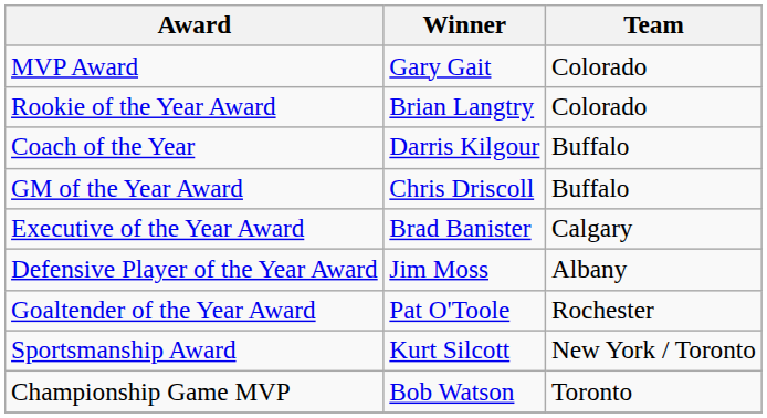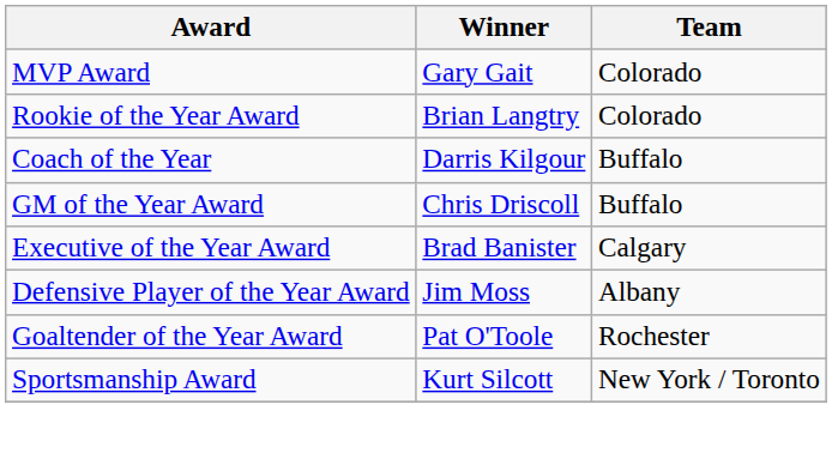 <table class="wikitable">
 <tr>
 <th>Award</th>
 <th>Winner</th>
 <th>Team</th>
 </tr>
 <tr>
 <td><a href='#'>MVP Award</a></td>
 <td><a href='#'>Gary Gait</a></td>
 <td>Colorado</td>
 </tr>
 <tr>
 <td><a href='#'>Rookie of the Year Award</a></td>
 <td><a href='#'>Brian Langtry</a></td>
 <td>Colorado</td>
 </tr>
 <tr>
 <td><a href='#'>Coach of the Year</a></td>
 <td><a href='#'>Darris Kilgour</a></td>
 <td>Buffalo</td>
 </tr>
 <tr>
 <td><a href='#'>GM of the Year Award</a></td>
 <td><a href='#'>Chris Driscoll</a></td>
 <td>Buffalo</td>
 </tr>
 <tr>
 <td><a href='#'>Executive of the Year Award</a></td>
 <td><a href='#'>Brad Banister</a></td>
 <td>Calgary</td>
 </tr>
 <tr>
 <td><a href='#'>Defensive Player of the Year Award</a></td>
 <td><a href='#'>Jim Moss</a></td>
 <td>Albany</td>
 </tr>
 <tr>
 <td><a href='#'>Goaltender of the Year Award</a></td>
 <td><a href='#'>Pat O'Toole</a></td>
 <td>Rochester</td>
 </tr>
 <tr>
 <td><a href='#'>Sportsmanship Award</a></td>
 <td><a href='#'>Kurt Silcott</a></td>
 <td>New York / Toronto</td>
 </tr>
 <tr>
-<td>Championship Game MVP</td>
-<td><a href='#'>Bob Watson</a></td>
-<td>Toronto</td>
-</tr>
-<tr>
 </tr>
 </table>
